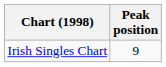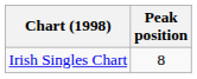 <table class="wikitable">
 <tr>
 <th>Chart (1998)</th>
 <th>Peak<br>position</th>
 </tr>
 <tr>
 <td><a href='#'>Irish Singles Chart</a></td>
-<td align=center>9</td>
+<td align=center>8</td>
 </tr>
 </table>
